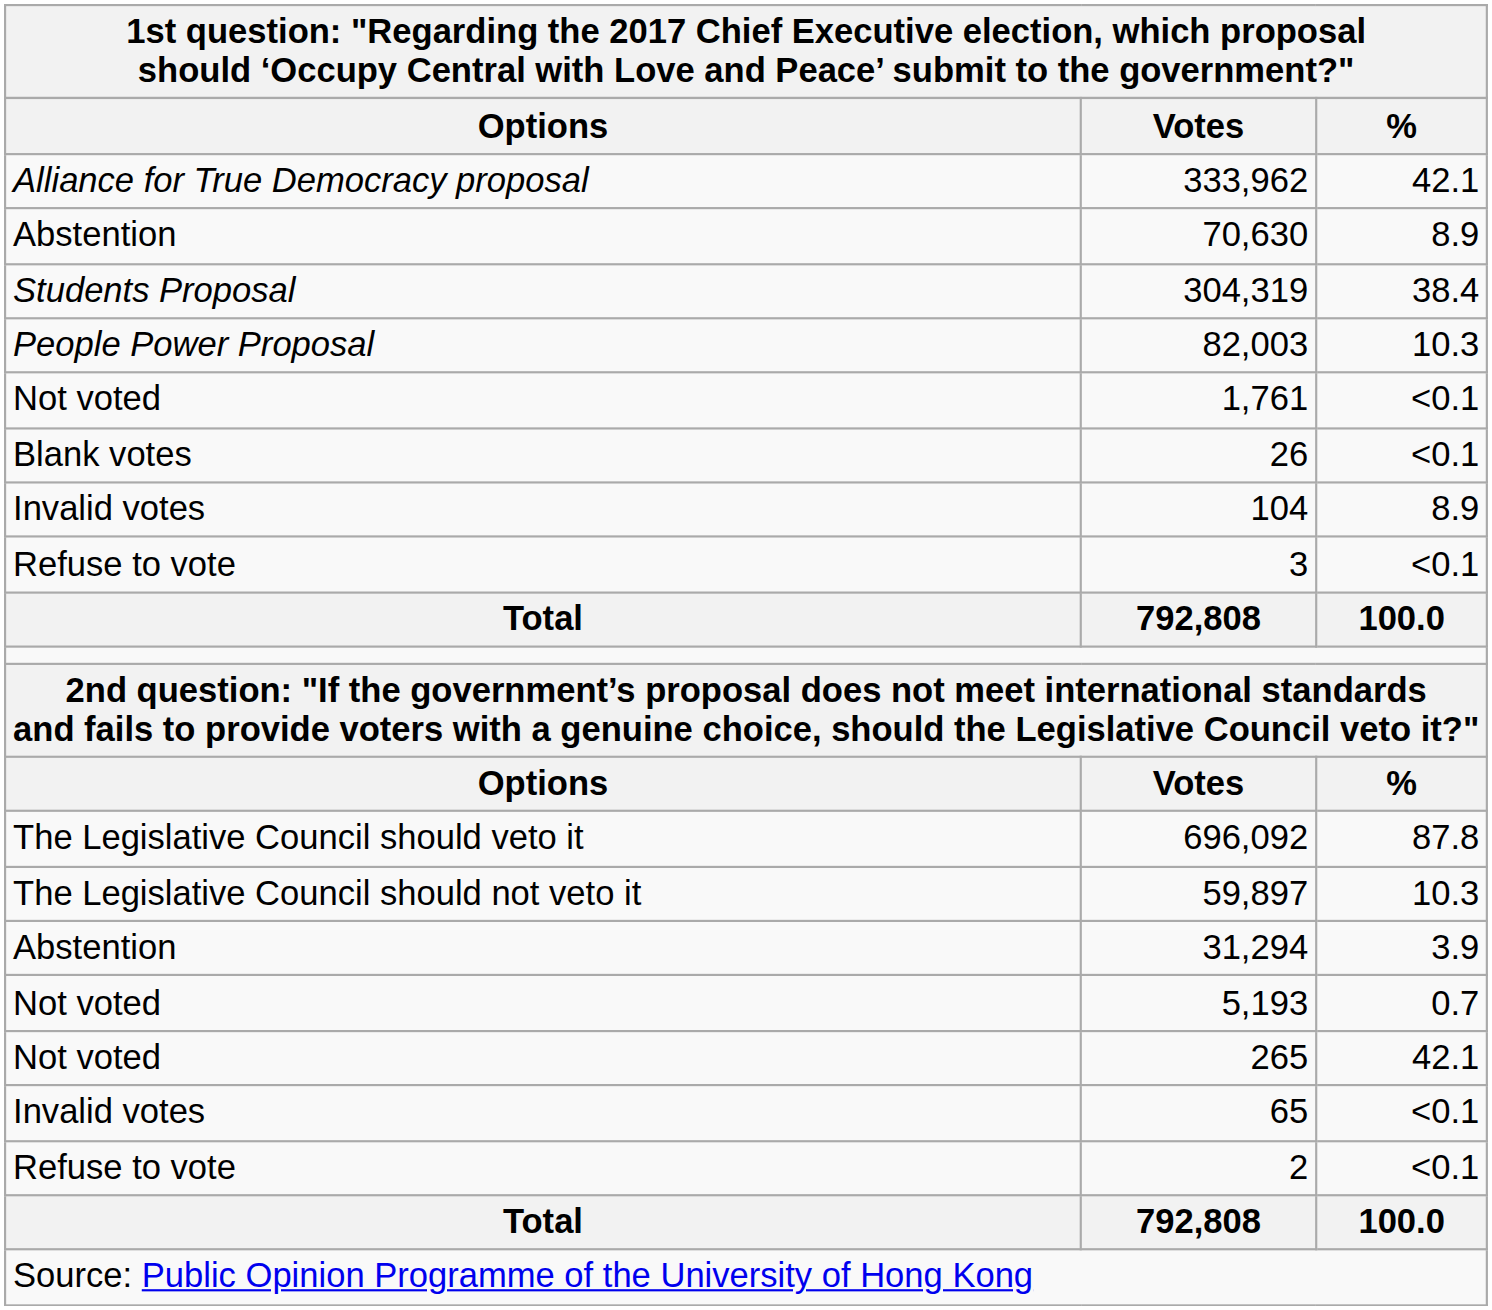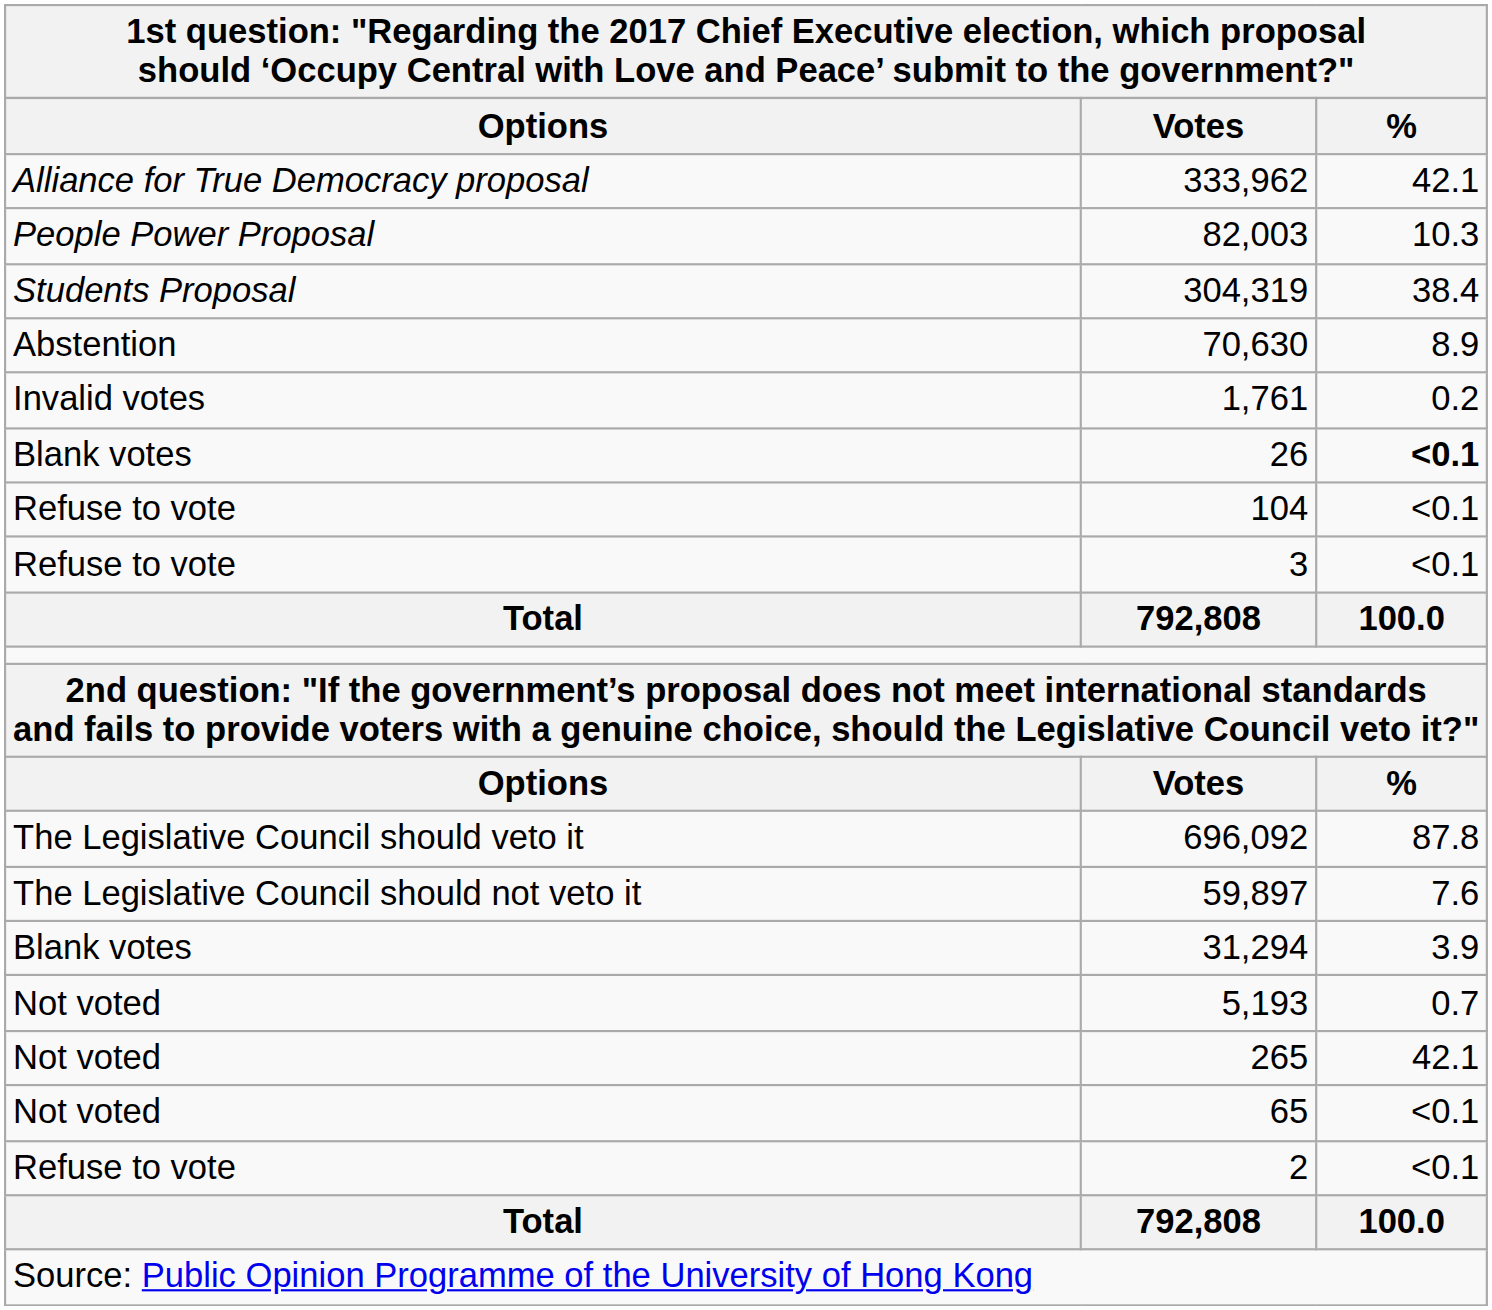 <table class="wikitable" style="text-align:right">
 <tr>
 <th colspan="3">1st question: "Regarding the 2017 Chief Executive election, which proposal<br>should ‘Occupy Central with Love and Peace’ submit to the government?"</th>
 </tr>
 <tr>
 </tr>
 <tr>
 <th>Options</th>
 <th>Votes</th>
 <th>%</th>
 </tr>
 <tr>
 <td align="left"><em>Alliance for True Democracy proposal</em></td>
 <td>333,962</td>
 <td>42.1</td>
 </tr>
 <tr>
-<td align="left">Abstention</td>
-<td>70,630</td>
-<td>8.9</td>
+<td align="left"><em>People Power Proposal</em></td>
+<td>82,003</td>
+<td>10.3</td>
 </tr>
 <tr>
 <td align="left"><em>Students Proposal</em></td>
 <td>304,319</td>
 <td>38.4</td>
 </tr>
 <tr>
-<td align="left"><em>People Power Proposal</em></td>
-<td>82,003</td>
-<td>10.3</td>
+<td align="left">Abstention</td>
+<td>70,630</td>
+<td>8.9</td>
 </tr>
 <tr>
-<td align="left">Not voted</td>
+<td align="left">Invalid votes</td>
 <td>1,761</td>
-<td><0.1</td>
+<td>0.2</td>
 </tr>
 <tr>
 <td align="left">Blank votes</td>
 <td>26</td>
-<td><0.1</td>
+<td><strong><0.1</strong></td>
 </tr>
 <tr>
-<td align="left">Invalid votes</td>
+<td align="left">Refuse to vote</td>
 <td>104</td>
-<td>8.9</td>
+<td><0.1</td>
 </tr>
 <tr>
 <td align="left">Refuse to vote</td>
 <td>3</td>
 <td><0.1</td>
 </tr>
 <tr>
 <th align="left">Total</th>
 <th>792,808</th>
 <th>100.0</th>
 </tr>
 <tr>
 <td colspan="3"></td>
 </tr>
 <tr>
 <th colspan="3">2nd question: "If the government’s proposal does not meet international standards<br>and fails to provide voters with a genuine choice, should the Legislative Council veto it?"</th>
 </tr>
 <tr>
 <th>Options</th>
 <th>Votes</th>
 <th>%</th>
 </tr>
 <tr>
 <td align="left">The Legislative Council should veto it</td>
 <td>696,092</td>
 <td>87.8</td>
 </tr>
 <tr>
 <td align="left">The Legislative Council should not veto it</td>
 <td>59,897</td>
-<td>10.3</td>
+<td>7.6</td>
 </tr>
 <tr>
-<td align="left">Abstention</td>
+<td align="left">Blank votes</td>
 <td>31,294</td>
 <td>3.9</td>
 </tr>
 <tr>
 <td align="left">Not voted</td>
 <td>5,193</td>
 <td>0.7</td>
 </tr>
 <tr>
 <td align="left">Not voted</td>
 <td>265</td>
 <td>42.1</td>
 </tr>
 <tr>
-<td align="left">Invalid votes</td>
+<td align="left">Not voted</td>
 <td>65</td>
 <td><0.1</td>
 </tr>
 <tr>
 <td align="left">Refuse to vote</td>
 <td>2</td>
 <td><0.1</td>
 </tr>
 <tr>
 <th align="left">Total</th>
 <th>792,808</th>
 <th>100.0</th>
 </tr>
 <tr>
 <td colspan="3" align="left">Source: <a href='#'>Public Opinion Programme of the University of Hong Kong</a></td>
 </tr>
 </table>
